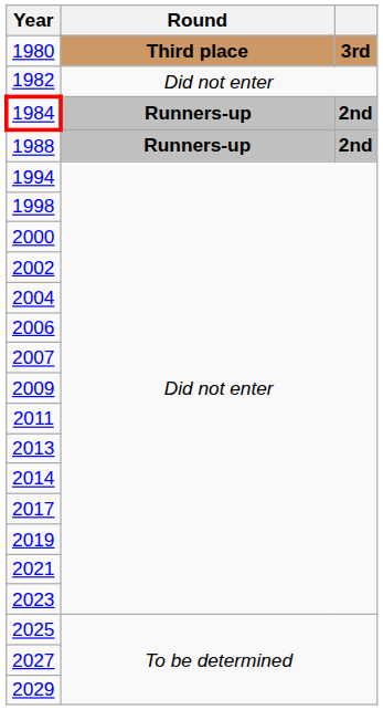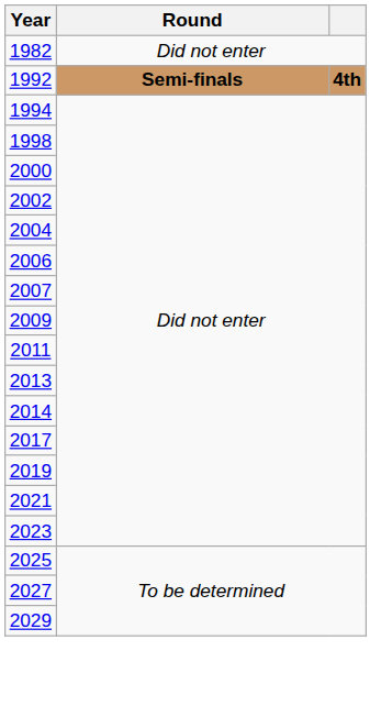 <table class="wikitable" style="text-align: center; font-size:90%">
 <tr>
 <th>Year</th>
 <th style="width:200px">Round</th>
 <th></th>
 </tr>
 <tr>
-<td><a href='#'>1980</a></td>
-<td bgcolor="cc9966"><strong>Third place</strong></td>
-<td bgcolor="cc9966"><strong>3rd</strong></td>
-</tr>
-<tr>
 <td><a href='#'>1982</a></td>
 <td colspan="2"><em>Did not enter</em></td>
 </tr>
 <tr>
-<td style="border: 3px solid red"><a href='#'>1984</a></td>
-<td bgcolor=Silver><strong>Runners-up</strong></td>
-<td bgcolor=Silver><strong>2nd</strong></td>
-</tr>
-<tr>
-<td><a href='#'>1988</a></td>
-<td bgcolor=Silver><strong>Runners-up</strong></td>
-<td bgcolor=Silver><strong>2nd</strong></td>
+<td><a href='#'>1992</a></td>
+<td bgcolor="cc9966"><strong>Semi-finals</strong></td>
+<td bgcolor="cc9966"><strong>4th</strong></td>
 </tr>
 <tr>
 <td><a href='#'>1994</a></td>
 <td colspan="2" rowspan="15"><em>Did not enter</em></td>
 </tr>
 <tr>
 <td><a href='#'>1998</a></td>
 </tr>
 <tr>
 <td><a href='#'>2000</a></td>
 </tr>
 <tr>
 <td><a href='#'>2002</a></td>
 </tr>
 <tr>
 <td><a href='#'>2004</a></td>
 </tr>
 <tr>
 <td><a href='#'>2006</a></td>
 </tr>
 <tr>
 <td><a href='#'>2007</a></td>
 </tr>
 <tr>
 <td><a href='#'>2009</a></td>
 </tr>
 <tr>
 <td><a href='#'>2011</a></td>
 </tr>
 <tr>
 <td><a href='#'>2013</a></td>
 </tr>
 <tr>
 <td><a href='#'>2014</a></td>
 </tr>
 <tr>
 <td><a href='#'>2017</a></td>
 </tr>
 <tr>
 <td><a href='#'>2019</a></td>
 </tr>
 <tr>
 <td><a href='#'>2021</a></td>
 </tr>
 <tr>
 <td><a href='#'>2023</a></td>
 </tr>
 <tr>
 <td><a href='#'>2025</a></td>
 <td colspan="2" rowspan="3"><em>To be determined</em></td>
 </tr>
 <tr>
 <td><a href='#'>2027</a></td>
 </tr>
 <tr>
 <td><a href='#'>2029</a></td>
 </tr>
 </table>
